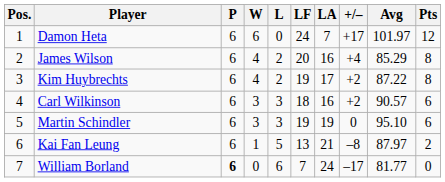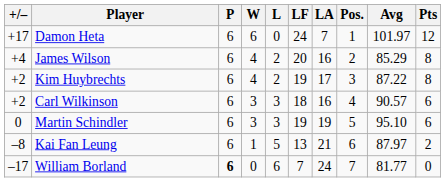 <table class="wikitable" style="text-align:center; margin: 1em auto 1em auto, align:left">
 <tr>
-<th width=20>Pos.</th>
+<th width=25>+/–</th>
 <th width=212>Player</th>
 <th width=20>P</th>
 <th width=20>W</th>
 <th width=20>L</th>
 <th width=20>LF</th>
 <th width=20>LA</th>
-<th width=25>+/–</th>
+<th width=20>Pos.</th>
 <th width=50>Avg</th>
 <th width=20>Pts</th>
 </tr>
 <tr style=>
-<td>1</td>
+<td>+17</td>
 <td align=left> <a href='#'>Damon Heta</a></td>
 <td>6</td>
 <td>6</td>
 <td>0</td>
 <td>24</td>
 <td>7</td>
-<td>+17</td>
+<td>1</td>
 <td>101.97</td>
 <td>12</td>
 </tr>
 <tr style=>
-<td>2</td>
+<td>+4</td>
 <td align=left> <a href='#'>James Wilson</a></td>
 <td>6</td>
 <td>4</td>
 <td>2</td>
 <td>20</td>
 <td>16</td>
-<td>+4</td>
+<td>2</td>
 <td>85.29</td>
 <td>8</td>
 </tr>
 <tr style=>
-<td>3</td>
+<td>+2</td>
 <td align=left> <a href='#'>Kim Huybrechts</a></td>
 <td>6</td>
 <td>4</td>
 <td>2</td>
 <td>19</td>
 <td>17</td>
-<td>+2</td>
+<td>3</td>
 <td>87.22</td>
 <td>8</td>
 </tr>
 <tr style=>
-<td>4</td>
+<td>+2</td>
 <td align=left> <a href='#'>Carl Wilkinson</a></td>
 <td>6</td>
 <td>3</td>
 <td>3</td>
 <td>18</td>
 <td>16</td>
-<td>+2</td>
+<td>4</td>
 <td>90.57</td>
 <td>6</td>
 </tr>
 <tr style=>
-<td>5</td>
+<td>0</td>
 <td align=left> <a href='#'>Martin Schindler</a></td>
 <td>6</td>
 <td>3</td>
 <td>3</td>
 <td>19</td>
 <td>19</td>
-<td>0</td>
+<td>5</td>
 <td>95.10</td>
 <td>6</td>
 </tr>
 <tr style=>
-<td>6</td>
+<td>–8</td>
 <td align=left> <a href='#'>Kai Fan Leung</a></td>
 <td>6</td>
 <td>1</td>
 <td>5</td>
 <td>13</td>
 <td>21</td>
-<td>–8</td>
+<td>6</td>
 <td>87.97</td>
 <td>2</td>
 </tr>
 <tr style=>
-<td>7</td>
+<td>–17</td>
 <td align=left> <a href='#'>William Borland</a></td>
 <td><strong>6</strong></td>
 <td>0</td>
 <td>6</td>
 <td>7</td>
 <td>24</td>
-<td>–17</td>
+<td>7</td>
 <td>81.77</td>
 <td>0</td>
 </tr>
 </table>
